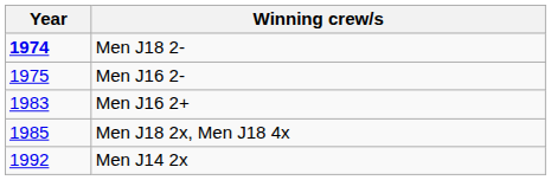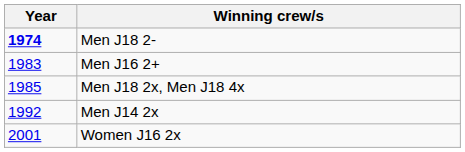 <table class="wikitable">
 <tr>
 <th width=70>Year</th>
 <th width=400>Winning crew/s</th>
 </tr>
 <tr>
 <td><strong><a href='#'>1974</a></strong></td>
 <td>Men J18 2-</td>
-</tr>
-<tr>
-<td><a href='#'>1975</a></td>
-<td>Men J16 2-</td>
 </tr>
 <tr>
 <td><a href='#'>1983</a></td>
 <td>Men J16 2+ </td>
 </tr>
 <tr>
 <td><a href='#'>1985</a></td>
 <td>Men J18 2x, Men J18 4x</td>
 </tr>
 <tr>
 <td><a href='#'>1992</a></td>
 <td>Men J14 2x </td>
 </tr>
+<tr>
+<td><a href='#'>2001</a></td>
+<td>Women J16 2x </td>
+</tr>
 </table>
